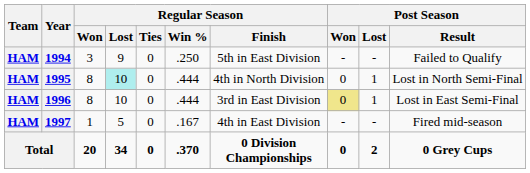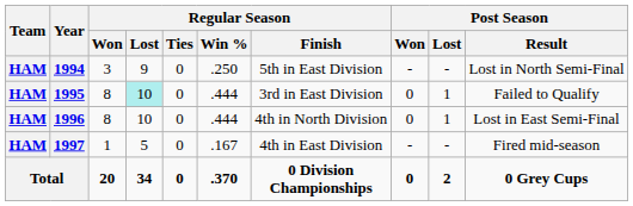 <table class="wikitable" style="font-size: 95%; text-align:center;">
 <tr>
 <th rowspan="2">Team</th>
 <th rowspan="2">Year</th>
 <th colspan="5">Regular Season</th>
 <th colspan="4">Post Season</th>
 </tr>
 <tr>
 <th>Won</th>
 <th>Lost</th>
 <th>Ties</th>
 <th>Win %</th>
 <th>Finish</th>
 <th>Won</th>
 <th>Lost</th>
 <th>Result</th>
 </tr>
 <tr>
 <th><a href='#'>HAM</a></th>
 <th><a href='#'>1994</a></th>
 <td>3</td>
 <td>9</td>
 <td>0</td>
 <td>.250</td>
 <td>5th in East Division</td>
 <td>-</td>
 <td>-</td>
-<td>Failed to Qualify</td>
+<td>Lost in North Semi-Final</td>
 </tr>
 <tr>
 <th><a href='#'>HAM</a></th>
 <th><a href='#'>1995</a></th>
 <td>8</td>
 <td style="background: paleturquoise;">10</td>
 <td>0</td>
 <td>.444</td>
-<td>4th in North Division</td>
+<td>3rd in East Division</td>
 <td>0</td>
 <td>1</td>
-<td>Lost in North Semi-Final</td>
+<td>Failed to Qualify</td>
 </tr>
 <tr>
 <th><a href='#'>HAM</a></th>
 <th><a href='#'>1996</a></th>
 <td>8</td>
 <td>10</td>
 <td>0</td>
 <td>.444</td>
-<td>3rd in East Division</td>
-<td style="background: khaki;">0</td>
+<td>4th in North Division</td>
+<td>0</td>
 <td>1</td>
 <td>Lost in East Semi-Final</td>
 </tr>
 <tr>
 <th><a href='#'>HAM</a></th>
 <th><a href='#'>1997</a></th>
 <td>1</td>
 <td>5</td>
 <td>0</td>
 <td>.167</td>
 <td>4th in East Division</td>
 <td>-</td>
 <td>-</td>
 <td>Fired mid-season</td>
 </tr>
 <tr>
 <th colspan="2"><strong>Total</strong></th>
 <td><strong>20</strong></td>
 <td><strong>34</strong></td>
 <td><strong>0</strong></td>
 <td><strong>.370</strong></td>
 <td><strong>0 Division<br>Championships</strong></td>
 <td><strong>0</strong></td>
 <td><strong>2</strong></td>
 <td><strong>0 Grey Cups</strong></td>
 </tr>
 </table>
